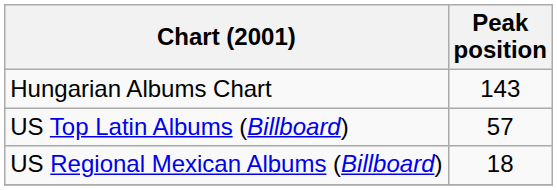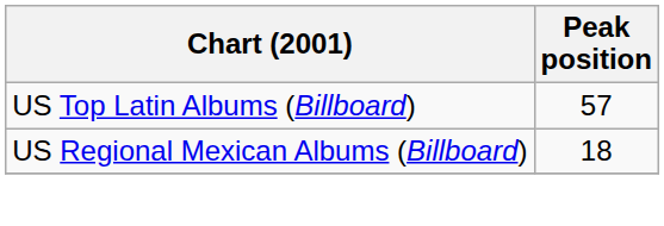 <table class="wikitable">
 <tr>
 <th align="center">Chart (2001)</th>
 <th align="center">Peak<br>position</th>
-</tr>
-<tr>
-<td align="left">Hungarian Albums Chart</td>
-<td align="center">143</td>
 </tr>
 <tr>
 <td align="left">US <a href='#'>Top Latin Albums</a> (<em><a href='#'>Billboard</a></em>)</td>
 <td align="center">57</td>
 </tr>
 <tr>
 <td align="left">US <a href='#'>Regional Mexican Albums</a> (<em><a href='#'>Billboard</a></em>)</td>
 <td align="center">18</td>
 </tr>
 <tr>
 </tr>
 </table>
